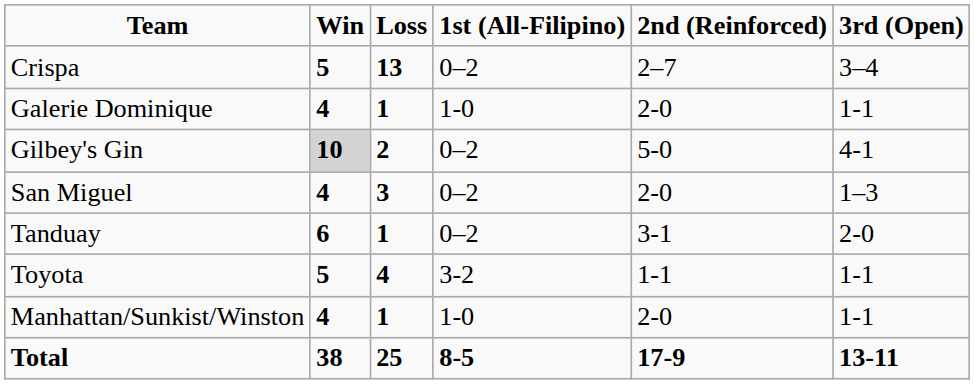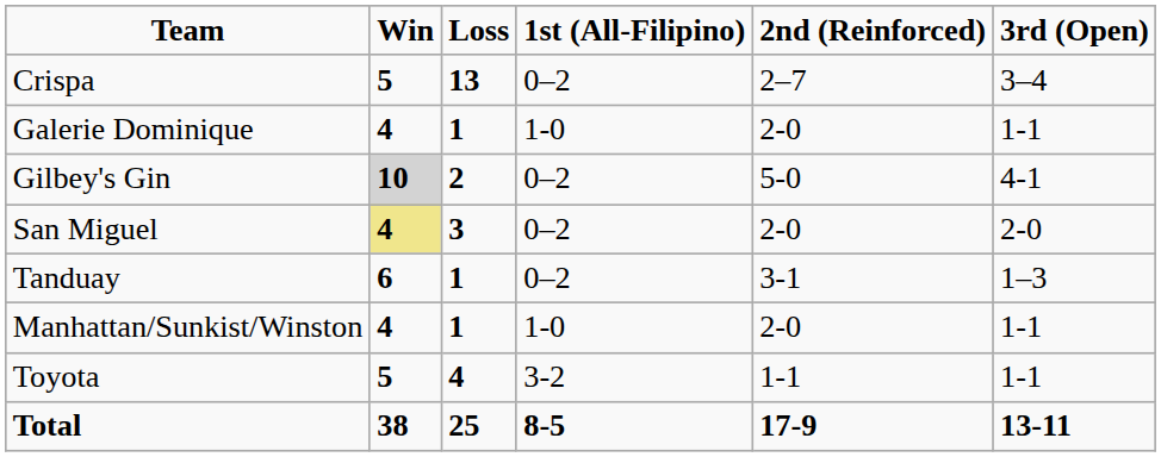 <table class=wikitable sortable>
 <tr align=center>
 <td><strong>Team</strong></td>
 <td><strong>Win</strong></td>
 <td><strong>Loss</strong></td>
 <td><strong>1st (All-Filipino)</strong></td>
 <td><strong>2nd (Reinforced)</strong></td>
 <td><strong>3rd (Open)</strong></td>
 </tr>
 <tr>
 <td>Crispa</td>
 <td><strong>5</strong></td>
 <td><strong>13</strong></td>
 <td>0–2</td>
 <td>2–7</td>
 <td>3–4</td>
 </tr>
 <tr>
 <td>Galerie Dominique</td>
 <td><strong>4</strong></td>
 <td><strong>1</strong></td>
 <td>1-0</td>
 <td>2-0</td>
 <td>1-1</td>
 </tr>
 <tr>
 <td>Gilbey's Gin</td>
 <td style="background: lightgrey;"><strong>10</strong></td>
 <td><strong>2</strong></td>
 <td>0–2</td>
 <td>5-0</td>
 <td>4-1</td>
 </tr>
 <tr>
 <td>San Miguel</td>
-<td><strong>4</strong></td>
+<td style="background: khaki;"><strong>4</strong></td>
 <td><strong>3</strong></td>
 <td>0–2</td>
 <td>2-0</td>
-<td>1–3</td>
+<td>2-0</td>
 </tr>
 <tr>
 <td>Tanduay</td>
 <td><strong>6</strong></td>
 <td><strong>1</strong></td>
 <td>0–2</td>
 <td>3-1</td>
+<td>1–3</td>
+</tr>
+<tr>
+<td>Manhattan/Sunkist/Winston</td>
+<td><strong>4</strong></td>
+<td><strong>1</strong></td>
+<td>1-0</td>
 <td>2-0</td>
+<td>1-1</td>
 </tr>
 <tr>
 <td>Toyota</td>
 <td><strong>5</strong></td>
 <td><strong>4</strong></td>
 <td>3-2</td>
 <td>1-1</td>
-<td>1-1</td>
-</tr>
-<tr>
-<td>Manhattan/Sunkist/Winston</td>
-<td><strong>4</strong></td>
-<td><strong>1</strong></td>
-<td>1-0</td>
-<td>2-0</td>
 <td>1-1</td>
 </tr>
 <tr>
 <td><strong>Total</strong></td>
 <td><strong>38</strong></td>
 <td><strong>25</strong></td>
 <td><strong>8-5</strong></td>
 <td><strong>17-9</strong></td>
 <td><strong>13-11</strong></td>
 </tr>
 </table>
